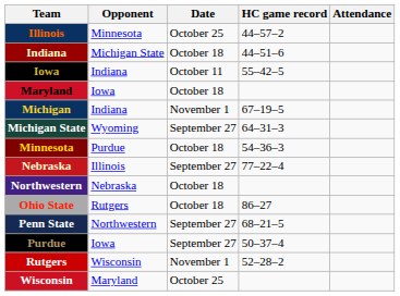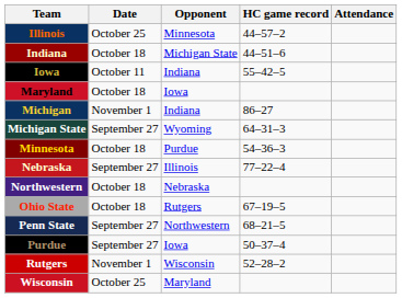 <table class="wikitable sortable">
 <tr>
 <th>Team</th>
+<th>Date</th>
 <th>Opponent</th>
-<th>Date</th>
 <th>HC game record</th>
 <th>Attendance</th>
 </tr>
 <tr>
 <th style="background:#093161; color:#f60;">Illinois</th>
+<td>October 25</td>
 <td><a href='#'>Minnesota</a></td>
-<td>October 25</td>
 <td>44–57–2</td>
 <td></td>
 </tr>
 <tr>
 <th style="background:#900; color:#ffc;">Indiana</th>
+<td>October 18</td>
 <td><a href='#'>Michigan State</a></td>
-<td>October 18</td>
 <td>44–51–6</td>
 <td></td>
 </tr>
 <tr>
 <th style="background:#000; color:#cfb53b;">Iowa</th>
+<td>October 11</td>
 <td><a href='#'>Indiana</a></td>
-<td>October 11</td>
 <td>55–42–5</td>
 <td></td>
 </tr>
 <tr>
 <th style="background:#ce1126; color:#000;">Maryland</th>
+<td>October 18</td>
 <td><a href='#'>Iowa</a></td>
-<td>October 18</td>
 <td></td>
 <td></td>
 </tr>
 <tr>
 <th style="background:#093161; color:#f5d130;">Michigan</th>
+<td>November 1</td>
 <td><a href='#'>Indiana</a></td>
-<td>November 1</td>
-<td>67–19–5</td>
+<td>86–27 </td>
 <td></td>
 </tr>
 <tr>
 <th style="background:#18453b; color:#fff;">Michigan State</th>
+<td>September 27</td>
 <td><a href='#'>Wyoming</a></td>
-<td>September 27</td>
 <td>64–31–3 </td>
 <td></td>
 </tr>
 <tr>
 <th style="background:maroon; color:gold;">Minnesota</th>
+<td>October 18</td>
 <td><a href='#'>Purdue</a></td>
-<td>October 18</td>
 <td>54–36–3</td>
 <td></td>
 </tr>
 <tr>
 <th style="background:#C4161C; color:#FFFDD0;">Nebraska</th>
+<td>September 27</td>
 <td><a href='#'>Illinois</a></td>
-<td>September 27</td>
 <td>77–22–4 </td>
 <td></td>
 </tr>
 <tr>
 <th style="background:#431f81; color:#fff;">Northwestern</th>
+<td>October 18</td>
 <td><a href='#'>Nebraska</a></td>
-<td>October 18</td>
 <td></td>
 <td></td>
 </tr>
 <tr>
 <th style="background:#aaa; color:#ff2000;">Ohio State</th>
+<td>October 18</td>
 <td><a href='#'>Rutgers</a></td>
-<td>October 18</td>
-<td>86–27 </td>
+<td>67–19–5</td>
 <td></td>
 </tr>
 <tr>
 <th style="background:#162952; color:#fff;">Penn State</th>
+<td>September 27</td>
 <td><a href='#'>Northwestern</a></td>
-<td>September 27</td>
 <td>68–21–5</td>
 <td></td>
 </tr>
 <tr>
 <th style="background:#000; color:#b1946c;">Purdue</th>
+<td>September 27</td>
 <td><a href='#'>Iowa</a></td>
-<td>September 27</td>
 <td>50–37–4</td>
 <td></td>
 </tr>
 <tr>
 <th style="background:#c00; color:#fff;"><strong>Rutgers</strong></th>
+<td>November 1</td>
 <td><a href='#'>Wisconsin</a></td>
-<td>November 1</td>
 <td>52–28–2</td>
 <td></td>
 </tr>
 <tr>
 <th style="background:#c12; color:#fff;">Wisconsin</th>
+<td>October 25</td>
 <td><a href='#'>Maryland</a></td>
-<td>October 25</td>
 <td></td>
 <td></td>
 </tr>
 </table>
